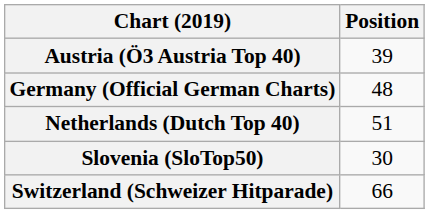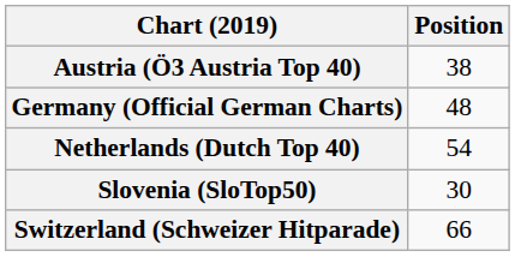 <table class="wikitable sortable plainrowheaders" style="text-align:center">
 <tr>
 <th scope="col">Chart (2019)</th>
 <th scope="col">Position</th>
 </tr>
 <tr>
 <th scope="row">Austria (Ö3 Austria Top 40)</th>
-<td>39</td>
+<td>38</td>
 </tr>
 <tr>
 <th scope="row">Germany (Official German Charts)</th>
 <td>48</td>
 </tr>
 <tr>
 <th scope="row">Netherlands (Dutch Top 40)</th>
-<td>51</td>
+<td>54</td>
 </tr>
 <tr>
 <th scope="row">Slovenia (SloTop50)</th>
 <td>30</td>
 </tr>
 <tr>
 <th scope="row">Switzerland (Schweizer Hitparade)</th>
 <td>66</td>
 </tr>
 </table>
